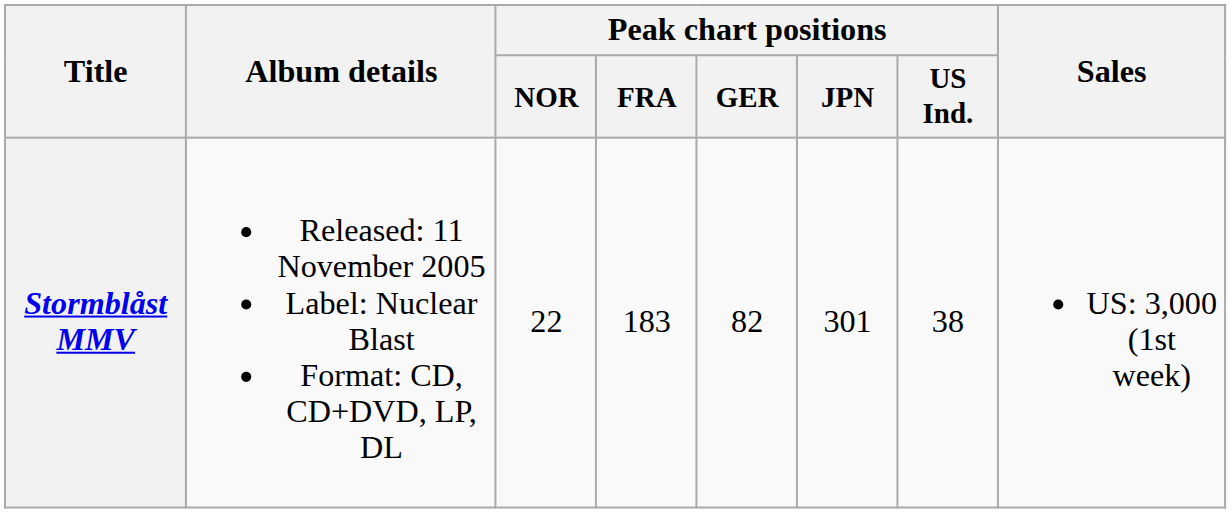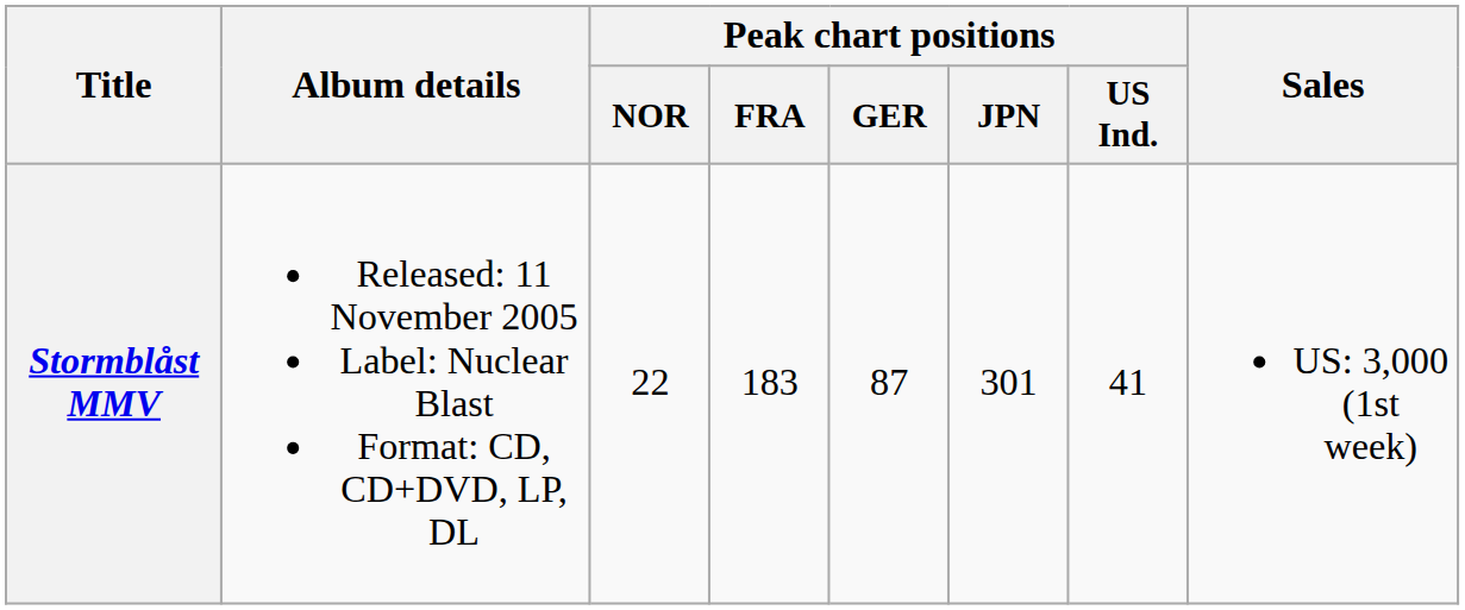 <table class="wikitable plainrowheaders" style="text-align:center;">
 <tr>
 <th scope="col" rowspan="2">Title</th>
 <th scope="col" rowspan="2">Album details</th>
 <th scope="col" colspan="5">Peak chart positions</th>
 <th scope="col" rowspan="2">Sales</th>
 </tr>
 <tr>
 <th scope="col" style="width:3em;font-size:90%;">NOR<br></th>
 <th scope="col" style="width:3em;font-size:90%;">FRA<br></th>
 <th scope="col" style="width:3em;font-size:90%;">GER<br></th>
 <th scope="col" style="width:3em;font-size:90%;">JPN<br></th>
 <th scope="col" style="width:3em;font-size:90%;">US<br>Ind.<br></th>
 </tr>
 <tr>
 <th scope="row"><em><a href='#'>Stormblåst MMV</a></em></th>
 <td><br><ul><li>Released: 11 November 2005</li><li>Label: Nuclear Blast</li><li>Format: CD, CD+DVD, LP, DL</li></ul></td>
 <td align="center">22</td>
 <td align="center">183</td>
-<td align="center">82</td>
+<td align="center">87</td>
 <td align="center">301</td>
-<td align="center">38</td>
+<td align="center">41</td>
 <td><br><ul><li>US: 3,000 (1st week)</li></ul></td>
 </tr>
 </table>
